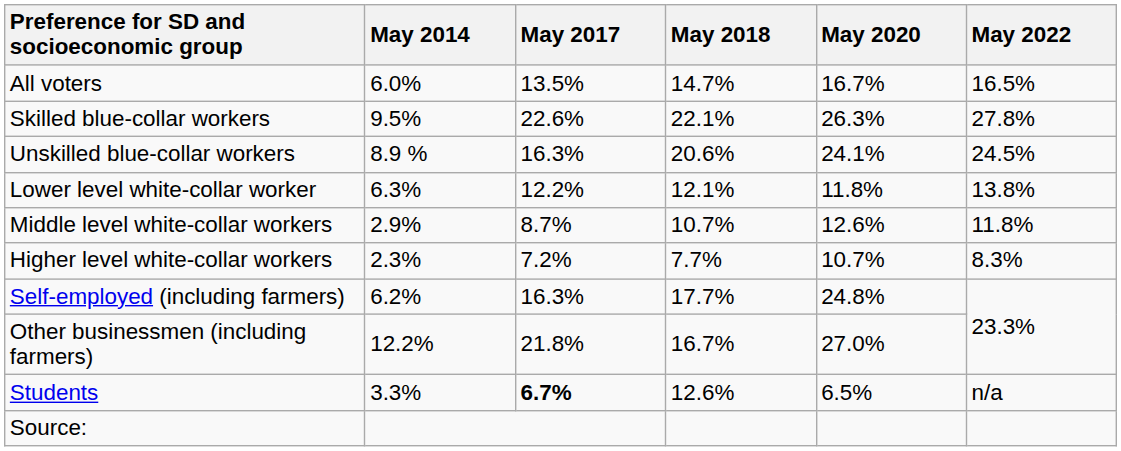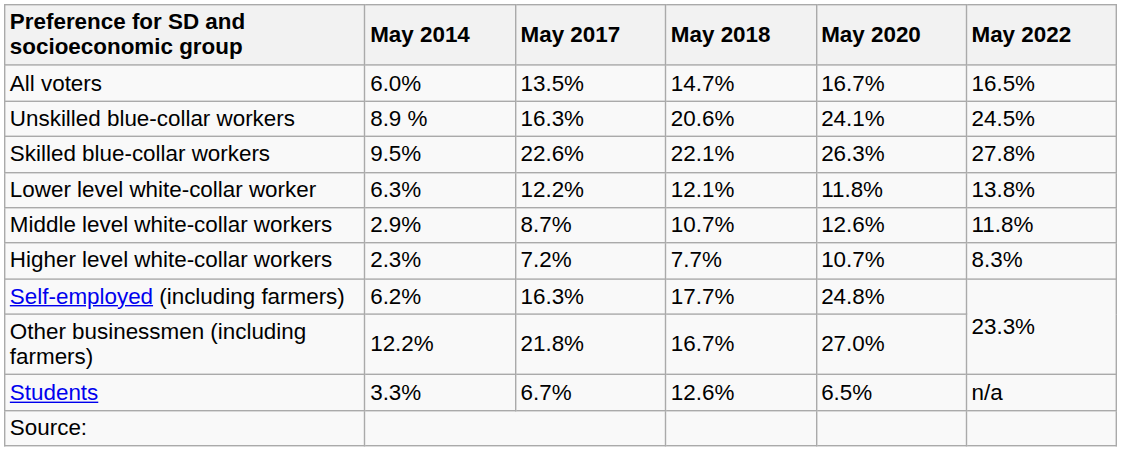 <table class="wikitable">
 <tr>
 <th style="text-align:left; width:250px;">Preference for SD and socioeconomic group</th>
 <th style="text-align:left; width:100px;">May 2014</th>
 <th style="text-align:left; width:100px;">May 2017</th>
 <th style="text-align:left; width:100px;">May 2018</th>
 <th style="text-align:left; width:100px;">May 2020</th>
 <th style="text-align:left; width:100px;">May 2022</th>
 </tr>
 <tr>
 <td>All voters</td>
 <td>6.0%</td>
 <td>13.5%</td>
 <td>14.7%</td>
 <td>16.7%</td>
 <td>16.5%</td>
 </tr>
 <tr>
+<td>Unskilled blue-collar workers</td>
+<td>8.9 %</td>
+<td>16.3%</td>
+<td>20.6%</td>
+<td>24.1%</td>
+<td>24.5%</td>
+</tr>
+<tr>
 <td>Skilled blue-collar workers</td>
 <td>9.5%</td>
 <td>22.6%</td>
 <td>22.1%</td>
 <td>26.3%</td>
 <td>27.8%</td>
-</tr>
-<tr>
-<td>Unskilled blue-collar workers</td>
-<td>8.9 %</td>
-<td>16.3%</td>
-<td>20.6%</td>
-<td>24.1%</td>
-<td>24.5%</td>
 </tr>
 <tr>
 <td>Lower level white-collar worker</td>
 <td>6.3%</td>
 <td>12.2%</td>
 <td>12.1%</td>
 <td>11.8%</td>
 <td>13.8%</td>
 </tr>
 <tr>
 <td>Middle level white-collar workers</td>
 <td>2.9%</td>
 <td>8.7%</td>
 <td>10.7%</td>
 <td>12.6%</td>
 <td>11.8%</td>
 </tr>
 <tr>
 <td>Higher level white-collar workers</td>
 <td>2.3%</td>
 <td>7.2%</td>
 <td>7.7%</td>
 <td>10.7%</td>
 <td>8.3%</td>
 </tr>
 <tr>
 <td><a href='#'>Self-employed</a> (including farmers)</td>
 <td>6.2%</td>
 <td>16.3%</td>
 <td>17.7%</td>
 <td>24.8%</td>
 <td rowspan=2>23.3%</td>
 </tr>
 <tr>
 <td>Other businessmen (including farmers)</td>
 <td>12.2%</td>
 <td>21.8%</td>
 <td>16.7%</td>
 <td>27.0%</td>
 </tr>
 <tr>
 <td><a href='#'>Students</a></td>
 <td>3.3%</td>
-<td><strong>6.7%</strong></td>
+<td>6.7%</td>
 <td>12.6%</td>
 <td>6.5%</td>
 <td>n/a</td>
 </tr>
 <tr>
 <td>Source:</td>
 <td colspan="2"></td>
 <td></td>
 <td></td>
 <td></td>
 </tr>
 </table>
